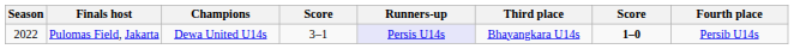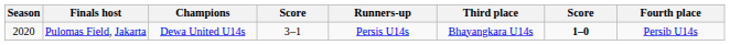 <table class="wikitable" style="text-align: center; white-space: nowrap;">
 <tr>
 <th>Season</th>
 <th>Finals host</th>
 <th width="15%">Champions</th>
 <th width="10%">Score</th>
 <th width="15%">Runners-up</th>
 <th width="15%">Third place</th>
 <th width="10%">Score</th>
 <th width="15%">Fourth place</th>
 </tr>
 <tr>
-<td>2022</td>
+<td>2020</td>
 <td><a href='#'>Pulomas Field</a>, <a href='#'>Jakarta</a></td>
 <td><a href='#'>Dewa United U14s</a></td>
 <td>3–1</td>
-<td style="background: lavender;"><a href='#'>Persis U14s</a></td>
+<td><a href='#'>Persis U14s</a></td>
 <td><a href='#'>Bhayangkara U14s</a></td>
 <td><strong>1–0</strong></td>
 <td><a href='#'>Persib U14s</a></td>
 </tr>
 </table>
